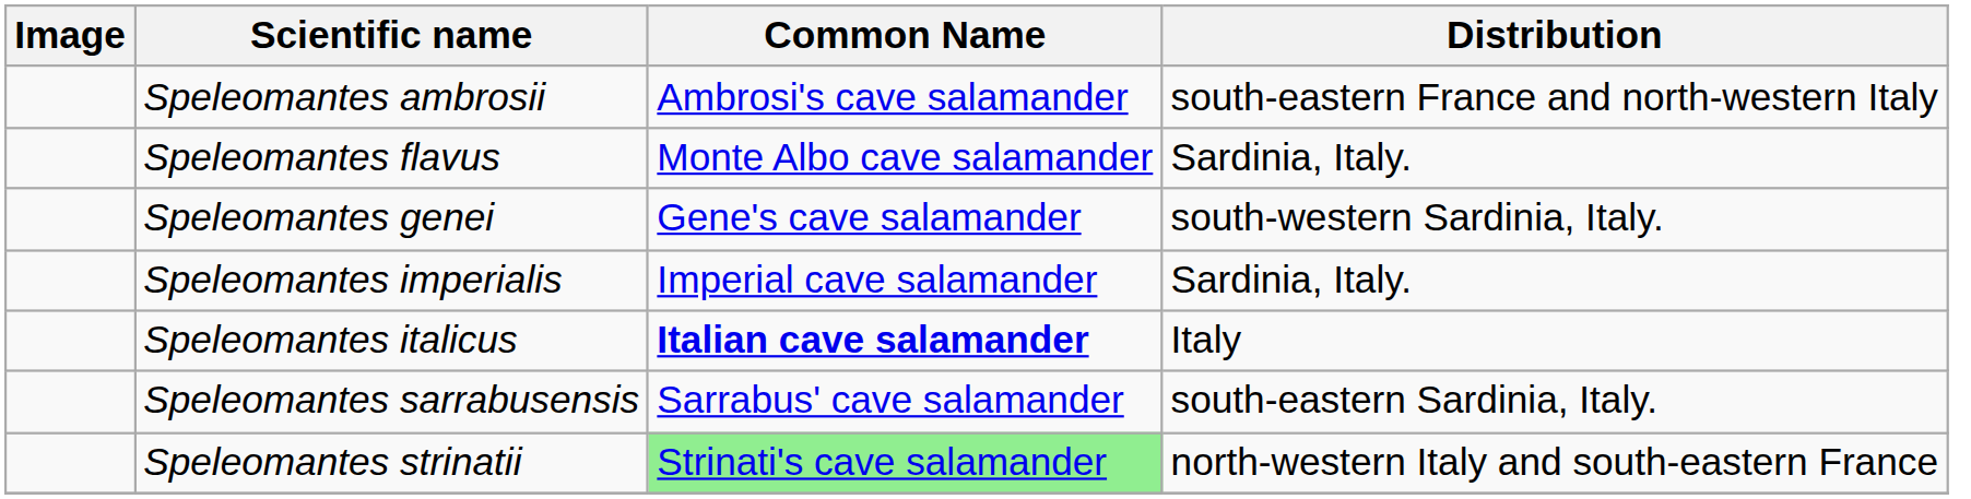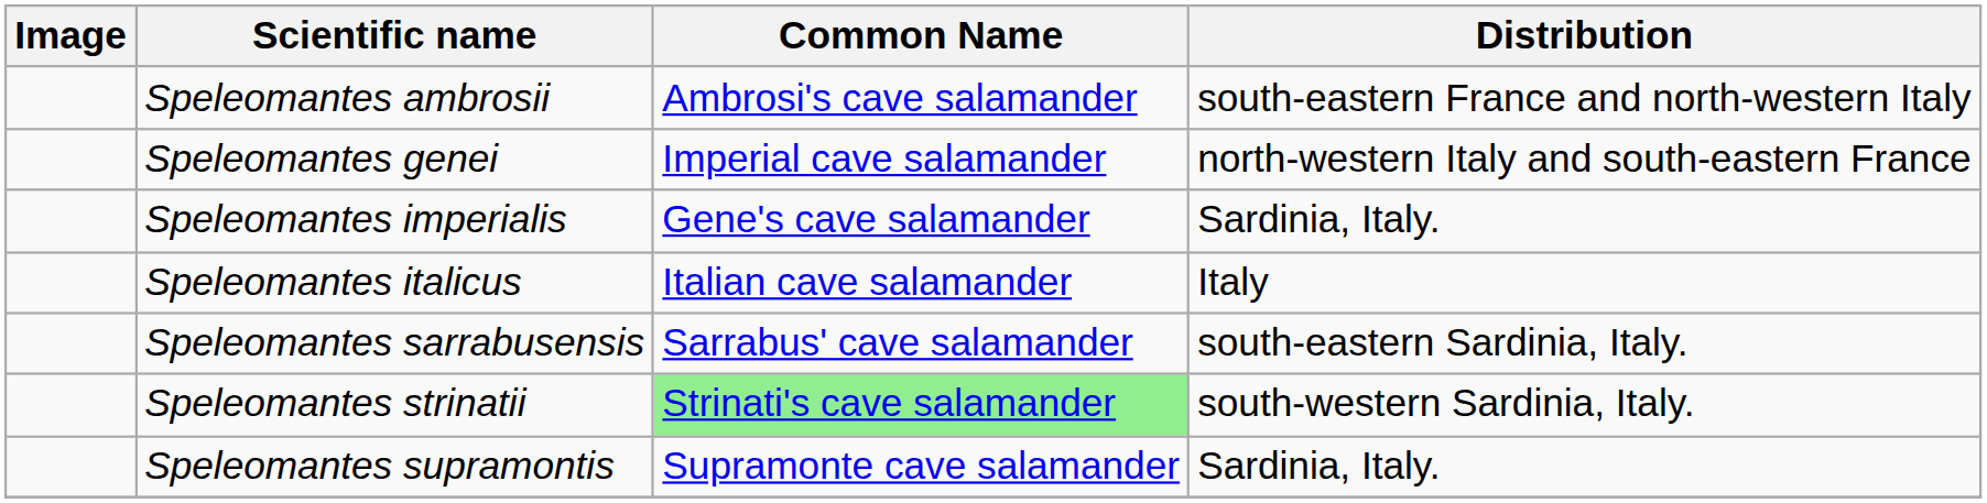 <table class="wikitable">
 <tr>
 <th>Image</th>
 <th>Scientific name</th>
 <th>Common Name</th>
 <th>Distribution</th>
 </tr>
 <tr>
 <td></td>
 <td><em>Speleomantes ambrosii</em></td>
 <td><a href='#'>Ambrosi's cave salamander</a></td>
 <td>south-eastern France and north-western Italy</td>
 </tr>
 <tr>
 <td></td>
-<td><em>Speleomantes flavus</em></td>
-<td><a href='#'>Monte Albo cave salamander</a></td>
-<td>Sardinia, Italy.</td>
-</tr>
-<tr>
-<td></td>
 <td><em>Speleomantes genei</em></td>
-<td><a href='#'>Gene's cave salamander</a></td>
-<td>south-western Sardinia, Italy.</td>
+<td><a href='#'>Imperial cave salamander</a></td>
+<td>north-western Italy and south-eastern France</td>
 </tr>
 <tr>
 <td></td>
 <td><em>Speleomantes imperialis</em></td>
-<td><a href='#'>Imperial cave salamander</a></td>
+<td><a href='#'>Gene's cave salamander</a></td>
 <td>Sardinia, Italy.</td>
 </tr>
 <tr>
 <td></td>
 <td><em>Speleomantes italicus</em></td>
-<td><strong><a href='#'>Italian cave salamander</a></strong></td>
+<td><a href='#'>Italian cave salamander</a></td>
 <td>Italy</td>
 </tr>
 <tr>
 <td></td>
 <td><em>Speleomantes sarrabusensis</em></td>
 <td><a href='#'>Sarrabus' cave salamander</a></td>
 <td>south-eastern Sardinia, Italy.</td>
 </tr>
 <tr>
 <td></td>
 <td><em>Speleomantes strinatii</em></td>
 <td style="background: lightgreen;"><a href='#'>Strinati's cave salamander</a></td>
-<td>north-western Italy and south-eastern France</td>
+<td>south-western Sardinia, Italy.</td>
+</tr>
+<tr>
+<td></td>
+<td><em>Speleomantes supramontis</em></td>
+<td><a href='#'>Supramonte cave salamander</a></td>
+<td>Sardinia, Italy.</td>
 </tr>
 <tr>
 </tr>
 </table>
